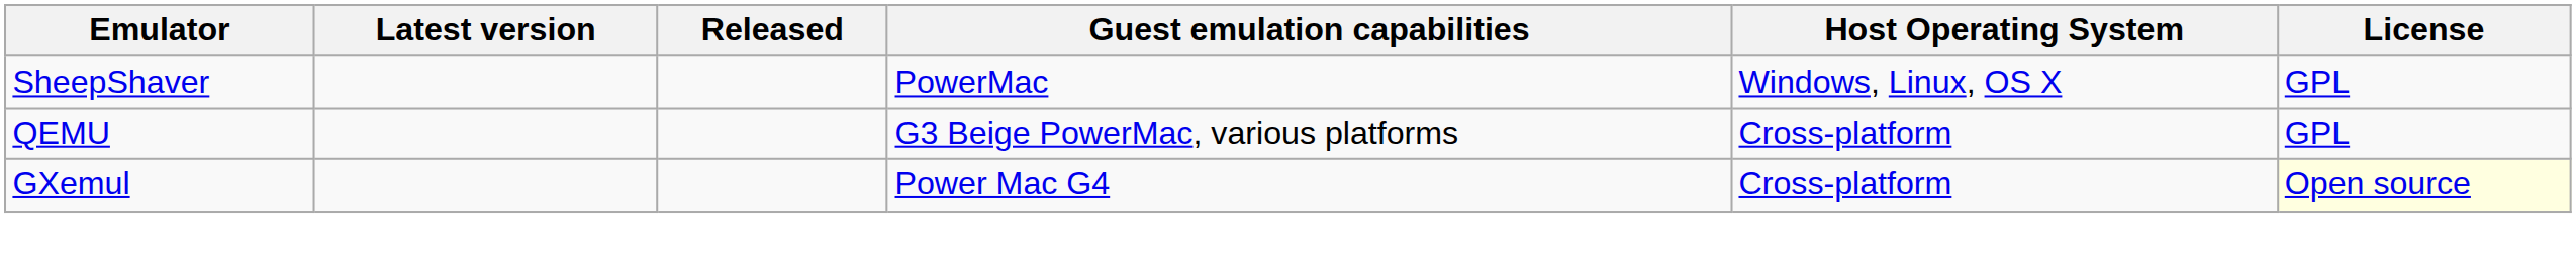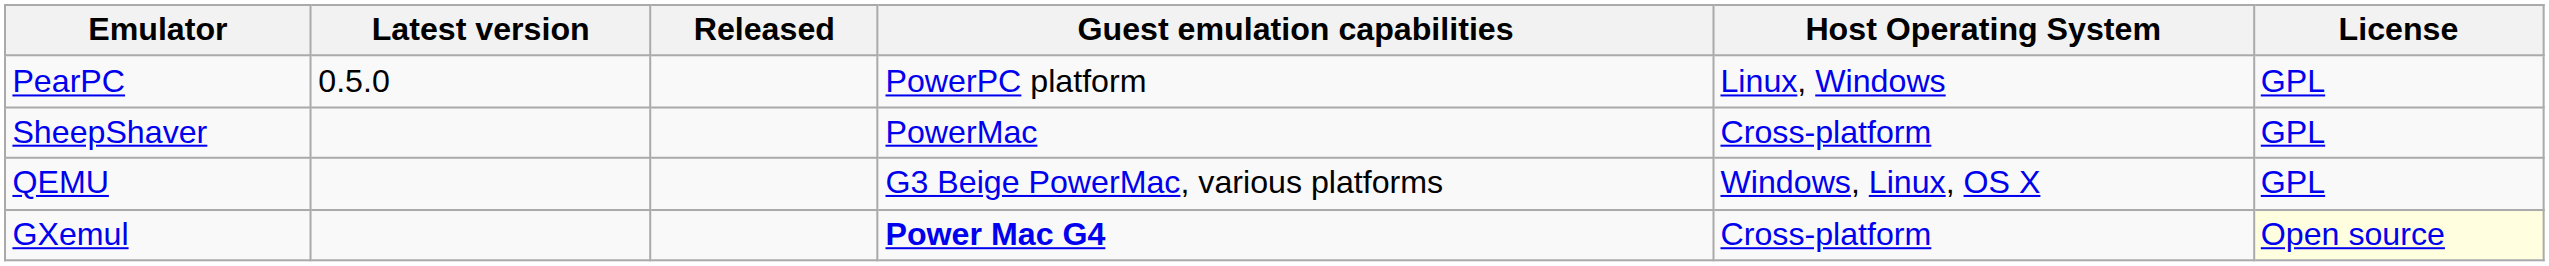 <table class="wikitable sortable" style="width:100%">
 <tr>
 <th>Emulator</th>
 <th>Latest version</th>
 <th>Released</th>
 <th>Guest emulation capabilities</th>
 <th>Host Operating System</th>
 <th>License</th>
 </tr>
 <tr>
+<td><a href='#'>PearPC</a></td>
+<td>0.5.0</td>
+<td></td>
+<td><a href='#'>PowerPC</a> platform</td>
+<td><a href='#'>Linux</a>, <a href='#'>Windows</a></td>
+<td><a href='#'>GPL</a></td>
+</tr>
+<tr>
 <td><a href='#'>SheepShaver</a></td>
 <td></td>
 <td></td>
 <td><a href='#'>PowerMac</a></td>
-<td><a href='#'>Windows</a>, <a href='#'>Linux</a>, <a href='#'>OS X</a></td>
+<td><a href='#'>Cross-platform</a></td>
 <td><a href='#'>GPL</a></td>
 </tr>
 <tr>
 <td><a href='#'>QEMU</a></td>
 <td></td>
 <td></td>
 <td><a href='#'>G3 Beige PowerMac</a>, various platforms</td>
-<td><a href='#'>Cross-platform</a></td>
+<td><a href='#'>Windows</a>, <a href='#'>Linux</a>, <a href='#'>OS X</a></td>
 <td><a href='#'>GPL</a></td>
 </tr>
 <tr>
 <td><a href='#'>GXemul</a></td>
 <td></td>
 <td></td>
-<td><a href='#'>Power Mac G4</a></td>
+<td><strong><a href='#'>Power Mac G4</a></strong></td>
 <td><a href='#'>Cross-platform</a></td>
 <td style="background: lightyellow;"><a href='#'>Open source</a></td>
 </tr>
 </table>
